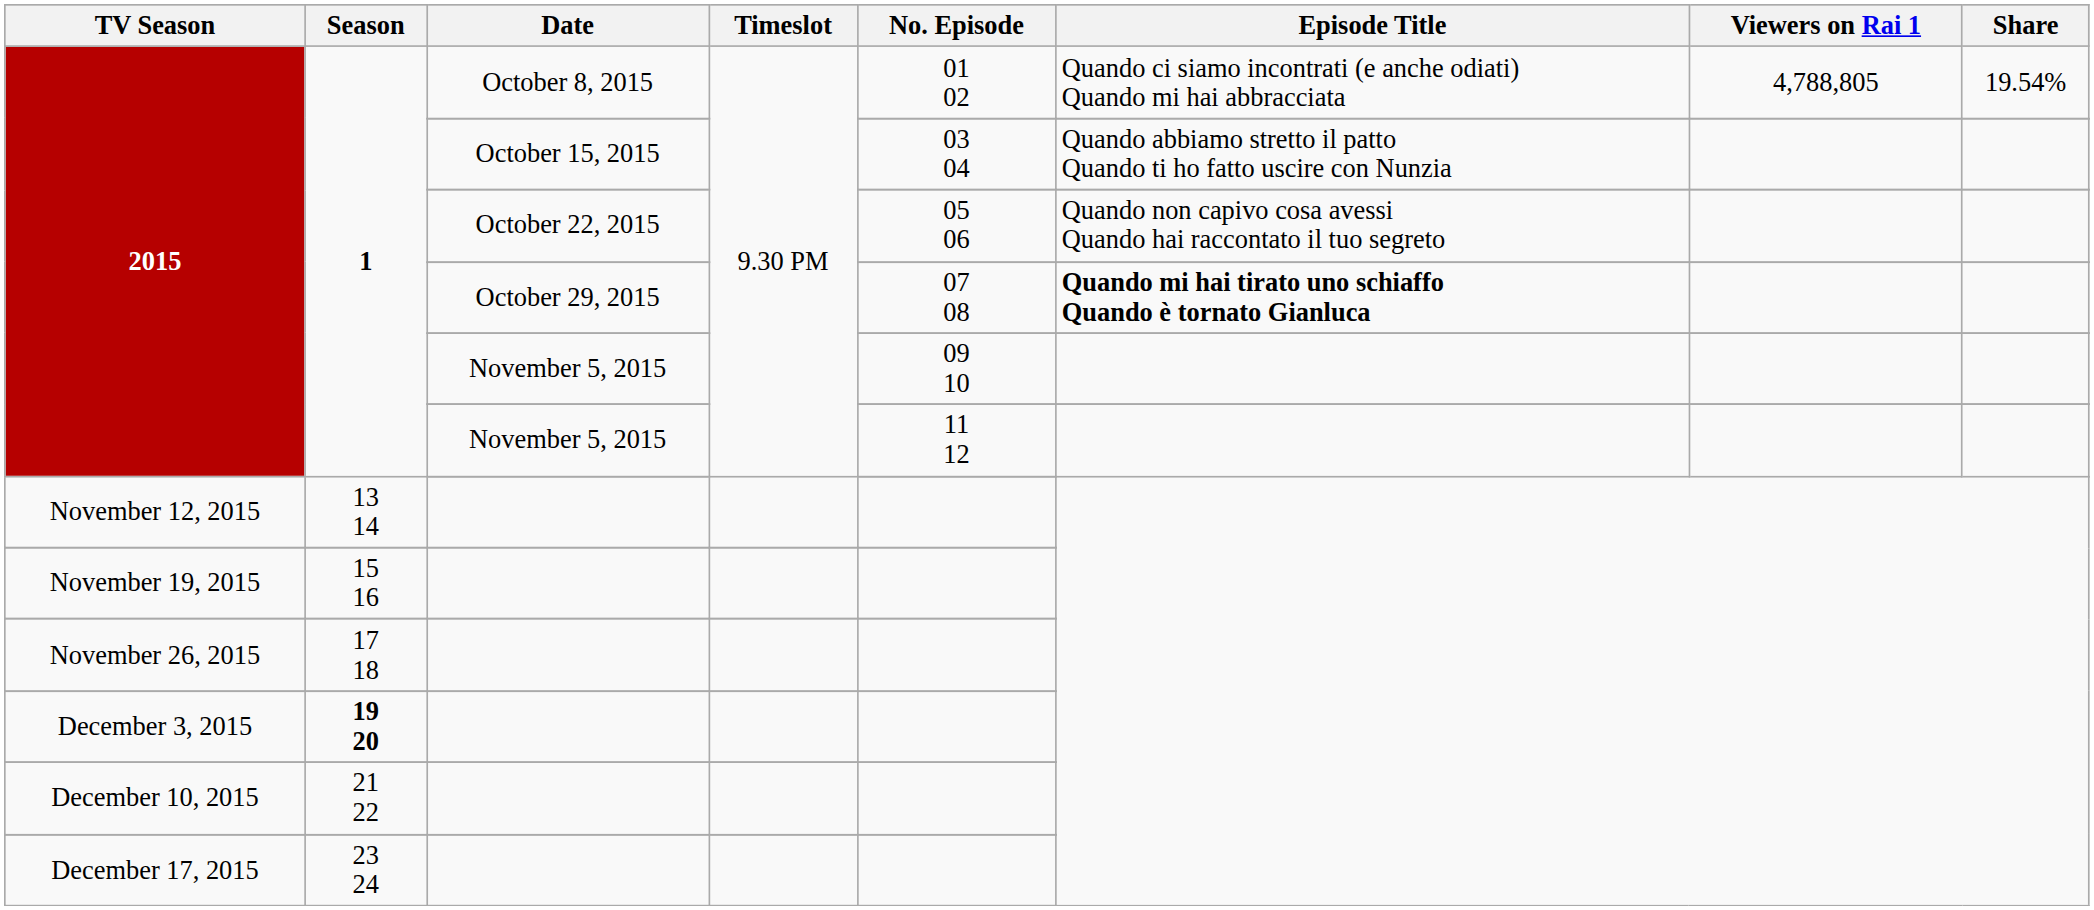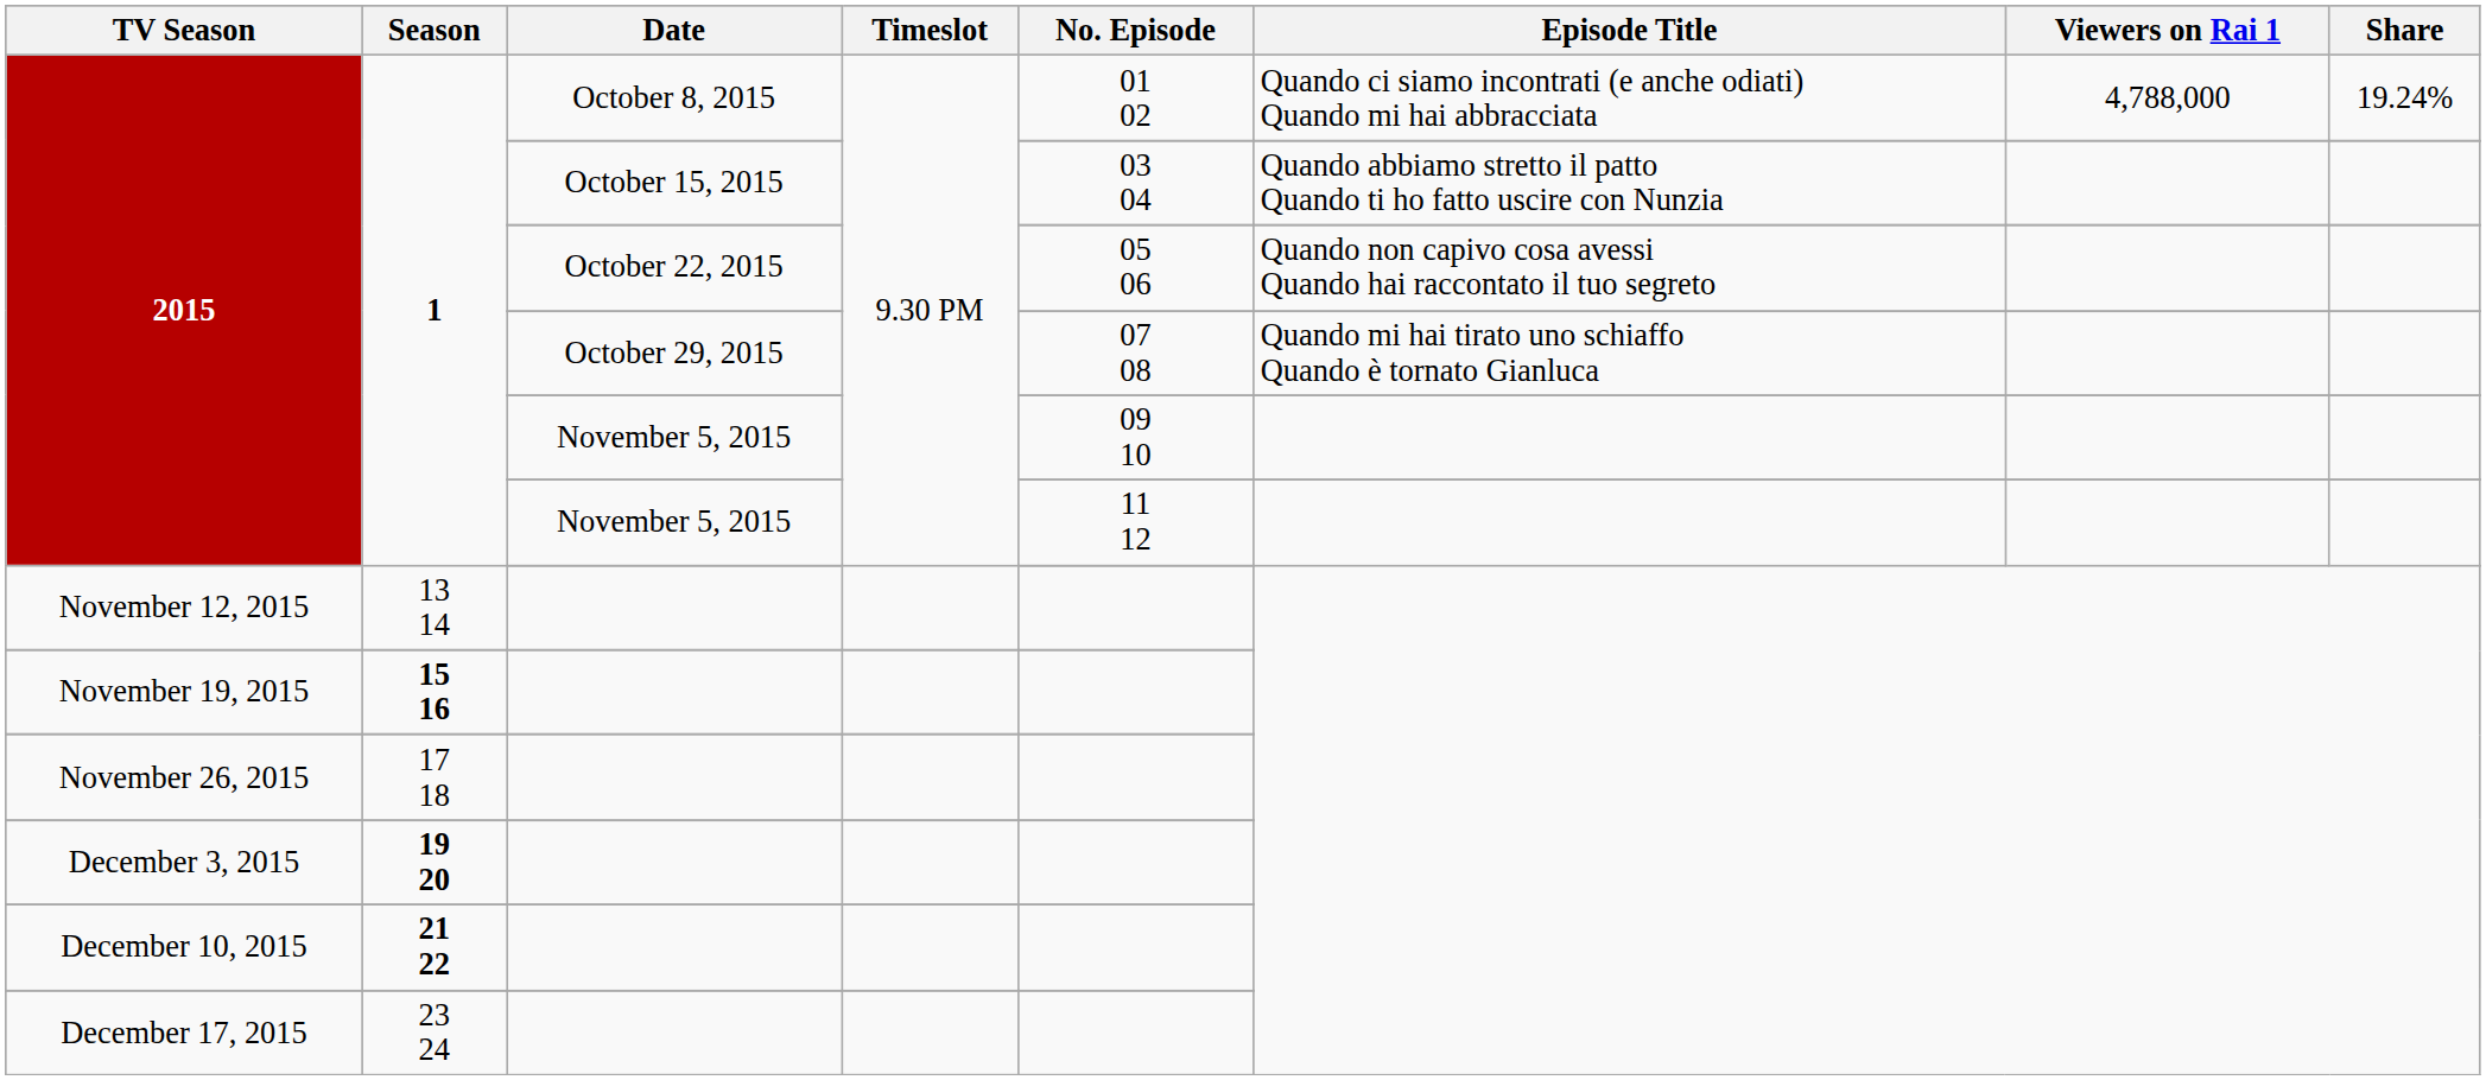 <table class="wikitable plainrowheaders" style="text-align:center; width:100%;">
 <tr style="background:#e0e0e0; white-space:nowrap;">
 <th>TV Season</th>
 <th>Season</th>
 <th>Date</th>
 <th>Timeslot</th>
 <th>No. Episode</th>
 <th>Episode Title</th>
 <th>Viewers on <a href='#'>Rai 1</a></th>
 <th>Share</th>
 </tr>
 <tr style="background:#f9f9f9;">
 <td style="text-align:center;background:#B60000;color:#fff" rowspan="12"><strong>2015</strong></td>
 <td style="text-align:center" rowspan="12"><strong>1</strong></td>
 <td style="text-align:center">October 8, 2015</td>
 <td style="text-align:center" rowspan="12">9.30 PM</td>
 <td style="text-align:center">01<br>02</td>
 <td style="text-align:left">Quando ci siamo incontrati (e anche odiati) <br> Quando mi hai abbracciata</td>
-<td style="text-align:center">4,788,805</td>
-<td style="text-align:center">19.54%</td>
+<td style="text-align:center">4,788,000</td>
+<td style="text-align:center">19.24%</td>
 </tr>
 <tr>
 </tr>
 <tr style="background:#f9f9f9;">
 <td style="text-align:center">October 15, 2015</td>
 <td style="text-align:center">03<br>04</td>
 <td style="text-align:left">Quando abbiamo stretto il patto <br> Quando ti ho fatto uscire con Nunzia</td>
 <td style="text-align:center"></td>
 <td style="text-align:center"></td>
 </tr>
 <tr>
 </tr>
 <tr style="background:#f9f9f9;">
 <td style="text-align:center">October 22, 2015</td>
 <td style="text-align:center">05<br>06</td>
 <td style="text-align:left">Quando non capivo cosa avessi <br> Quando hai raccontato il tuo segreto</td>
 <td style="text-align:center"></td>
 <td style="text-align:center"></td>
 </tr>
 <tr>
 </tr>
 <tr style="background:#f9f9f9;">
 <td style="text-align:center">October 29, 2015</td>
 <td style="text-align:center">07<br>08</td>
-<td style="text-align:left"><strong>Quando mi hai tirato uno schiaffo <br> Quando è tornato Gianluca</strong></td>
+<td style="text-align:left">Quando mi hai tirato uno schiaffo <br> Quando è tornato Gianluca</td>
 <td style="text-align:center"></td>
 <td style="text-align:center"></td>
 </tr>
 <tr>
 </tr>
 <tr style="background:#f9f9f9;">
 <td style="text-align:center">November 5, 2015</td>
 <td style="text-align:center">09<br>10</td>
 <td style="text-align:center"></td>
 <td style="text-align:center"></td>
 <td style="text-align:center"></td>
 </tr>
 <tr>
 </tr>
 <tr style="background:#f9f9f9;">
 <td style="text-align:center">November 5, 2015</td>
 <td style="text-align:center">11<br>12</td>
 <td style="text-align:center"></td>
 <td style="text-align:center"></td>
 <td style="text-align:center"></td>
 </tr>
 <tr>
 </tr>
 <tr style="background:#f9f9f9;">
 <td style="text-align:center">November 12, 2015</td>
 <td style="text-align:center">13<br>14</td>
 <td style="text-align:center"></td>
 <td style="text-align:center"></td>
 <td style="text-align:center"></td>
 </tr>
 <tr>
 </tr>
 <tr style="background:#f9f9f9;">
 <td style="text-align:center">November 19, 2015</td>
-<td style="text-align:center">15<br>16</td>
+<td style="text-align:center"><strong>15<br>16</strong></td>
 <td style="text-align:center"></td>
 <td style="text-align:center"></td>
 <td style="text-align:center"></td>
 </tr>
 <tr>
 </tr>
 <tr style="background:#f9f9f9;">
 <td style="text-align:center">November 26, 2015</td>
 <td style="text-align:center">17<br>18</td>
 <td style="text-align:center"></td>
 <td style="text-align:center"></td>
 <td style="text-align:center"></td>
 </tr>
 <tr>
 </tr>
 <tr style="background:#f9f9f9;">
 <td style="text-align:center">December 3, 2015</td>
 <td style="text-align:center"><strong>19<br>20</strong></td>
 <td style="text-align:center"></td>
 <td style="text-align:center"></td>
 <td style="text-align:center"></td>
 </tr>
 <tr>
 </tr>
 <tr style="background:#f9f9f9;">
 <td style="text-align:center">December 10, 2015</td>
-<td style="text-align:center">21<br>22</td>
+<td style="text-align:center"><strong>21<br>22</strong></td>
 <td style="text-align:center"></td>
 <td style="text-align:center"></td>
 <td style="text-align:center"></td>
 </tr>
 <tr>
 </tr>
 <tr style="background:#f9f9f9;">
 <td style="text-align:center">December 17, 2015</td>
 <td style="text-align:center">23<br>24</td>
 <td style="text-align:center"></td>
 <td style="text-align:center"></td>
 <td style="text-align:center"></td>
 </tr>
 <tr>
 </tr>
 </table>
